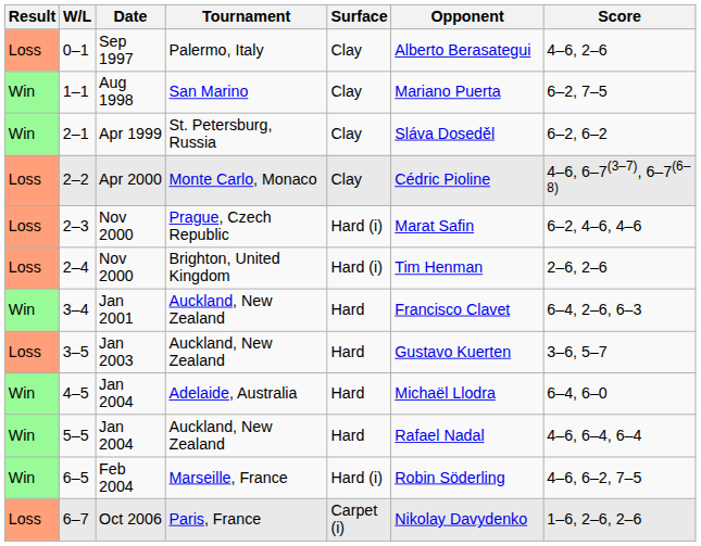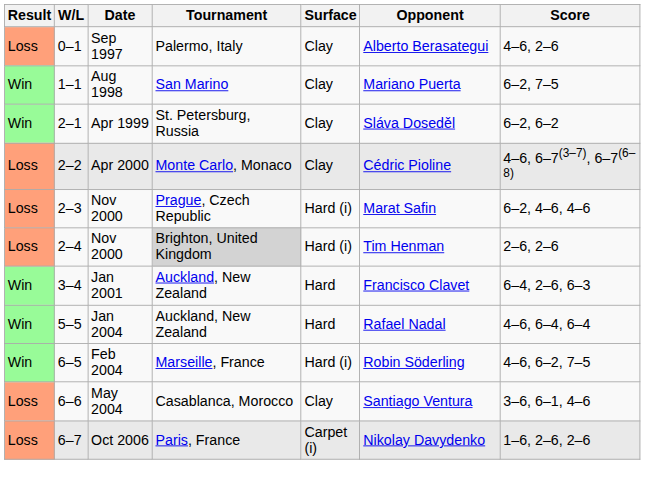 <table class="sortable wikitable">
 <tr>
 <th style="width:40px">Result</th>
 <th style="width:30px" class="unsortable">W/L</th>
 <th style="width:65px">Date</th>
 <th style="width:160px">Tournament</th>
 <th style="width:55px">Surface</th>
 <th style="width:150px">Opponent</th>
 <th style="width:150px" class="unsortable">Score</th>
 </tr>
 <tr>
 <td style="background:#ffa07a;">Loss</td>
 <td>0–1</td>
 <td>Sep 1997</td>
 <td>Palermo, Italy</td>
 <td>Clay</td>
 <td> <a href='#'>Alberto Berasategui</a></td>
 <td>4–6, 2–6</td>
 </tr>
 <tr>
 <td style="background:#98fb98;">Win</td>
 <td>1–1</td>
 <td>Aug 1998</td>
 <td><a href='#'>San Marino</a></td>
 <td>Clay</td>
 <td> <a href='#'>Mariano Puerta</a></td>
 <td>6–2, 7–5</td>
 </tr>
 <tr>
 <td style="background:#98fb98;">Win</td>
 <td>2–1</td>
 <td>Apr 1999</td>
 <td>St. Petersburg, Russia</td>
 <td>Clay</td>
 <td> <a href='#'>Sláva Doseděl</a></td>
 <td>6–2, 6–2</td>
 </tr>
 <tr style="background:#e9e9e9;">
 <td style="background:#ffa07a;">Loss</td>
 <td>2–2</td>
 <td>Apr 2000</td>
 <td><a href='#'>Monte Carlo</a>, Monaco</td>
 <td>Clay</td>
 <td> <a href='#'>Cédric Pioline</a></td>
 <td>4–6, 6–7<sup>(3–7)</sup>, 6–7<sup>(6–8)</sup></td>
 </tr>
 <tr>
 <td style="background:#ffa07a;">Loss</td>
 <td>2–3</td>
 <td>Nov 2000</td>
 <td><a href='#'>Prague</a>, Czech Republic</td>
 <td>Hard (i)</td>
 <td> <a href='#'>Marat Safin</a></td>
 <td>6–2, 4–6, 4–6</td>
 </tr>
 <tr>
 <td style="background:#ffa07a;">Loss</td>
 <td>2–4</td>
 <td>Nov 2000</td>
-<td>Brighton, United Kingdom</td>
+<td style="background: lightgrey;">Brighton, United Kingdom</td>
 <td>Hard (i)</td>
 <td> <a href='#'>Tim Henman</a></td>
 <td>2–6, 2–6</td>
 </tr>
 <tr>
 <td style="background:#98fb98;">Win</td>
 <td>3–4</td>
 <td>Jan 2001</td>
 <td><a href='#'>Auckland</a>, New Zealand</td>
 <td>Hard</td>
 <td> <a href='#'>Francisco Clavet</a></td>
 <td>6–4, 2–6, 6–3</td>
-</tr>
-<tr>
-<td style="background:#ffa07a;">Loss</td>
-<td>3–5</td>
-<td>Jan 2003</td>
-<td>Auckland, New Zealand</td>
-<td>Hard</td>
-<td> <a href='#'>Gustavo Kuerten</a></td>
-<td>3–6, 5–7</td>
-</tr>
-<tr>
-<td style="background:#98fb98;">Win</td>
-<td>4–5</td>
-<td>Jan 2004</td>
-<td><a href='#'>Adelaide</a>, Australia</td>
-<td>Hard</td>
-<td> <a href='#'>Michaël Llodra</a></td>
-<td>6–4, 6–0</td>
 </tr>
 <tr>
 <td style="background:#98fb98;">Win</td>
 <td>5–5</td>
 <td>Jan 2004</td>
 <td>Auckland, New Zealand</td>
 <td>Hard</td>
 <td> <a href='#'>Rafael Nadal</a></td>
 <td>4–6, 6–4, 6–4</td>
 </tr>
 <tr>
 <td style="background:#98fb98;">Win</td>
 <td>6–5</td>
 <td>Feb 2004</td>
 <td><a href='#'>Marseille</a>, France</td>
 <td>Hard (i)</td>
 <td> <a href='#'>Robin Söderling</a></td>
 <td>4–6, 6–2, 7–5</td>
 </tr>
+<tr>
+<td style="background:#ffa07a;">Loss</td>
+<td>6–6</td>
+<td>May 2004</td>
+<td>Casablanca, Morocco</td>
+<td>Clay</td>
+<td> <a href='#'>Santiago Ventura</a></td>
+<td>3–6, 6–1, 4–6</td>
+</tr>
 <tr style="background:#e9e9e9;">
 <td style="background:#ffa07a;">Loss</td>
 <td>6–7</td>
 <td>Oct 2006</td>
 <td><a href='#'>Paris</a>, France</td>
 <td>Carpet (i)</td>
 <td> <a href='#'>Nikolay Davydenko</a></td>
 <td>1–6, 2–6, 2–6</td>
 </tr>
 </table>
